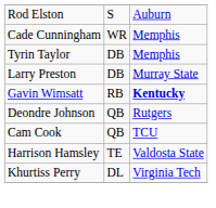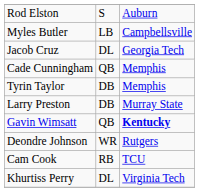 <table class="wikitable sortable">
 <tr>
 </tr>
 <tr>
 <td>Rod Elston</td>
 <td>S</td>
 <td><a href='#'>Auburn</a></td>
 </tr>
 <tr>
+<td>Myles Butler</td>
+<td>LB</td>
+<td><a href='#'>Campbellsville</a></td>
+</tr>
+<tr>
+<td>Jacob Cruz</td>
+<td>DL</td>
+<td><a href='#'>Georgia Tech</a></td>
+</tr>
+<tr>
 <td>Cade Cunningham</td>
-<td>WR</td>
+<td>QB</td>
 <td><a href='#'>Memphis</a></td>
 </tr>
 <tr>
 <td>Tyrin Taylor</td>
 <td>DB</td>
 <td><a href='#'>Memphis</a></td>
 </tr>
 <tr>
 <td>Larry Preston</td>
 <td>DB</td>
 <td><a href='#'>Murray State</a></td>
 </tr>
 <tr>
 <td><a href='#'>Gavin Wimsatt</a></td>
-<td>RB</td>
+<td>QB</td>
 <td><strong><a href='#'>Kentucky</a></strong></td>
 </tr>
 <tr>
 <td>Deondre Johnson</td>
-<td>QB</td>
+<td>WR</td>
 <td><a href='#'>Rutgers</a></td>
 </tr>
 <tr>
 <td>Cam Cook</td>
-<td>QB</td>
+<td>RB</td>
 <td><a href='#'>TCU</a></td>
-</tr>
-<tr>
-<td>Harrison Hamsley</td>
-<td>TE</td>
-<td><a href='#'>Valdosta State</a></td>
 </tr>
 <tr>
 <td>Khurtiss Perry</td>
 <td>DL</td>
 <td><a href='#'>Virginia Tech</a></td>
 </tr>
 <tr>
 </tr>
 </table>
